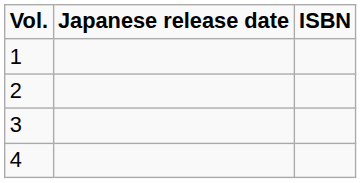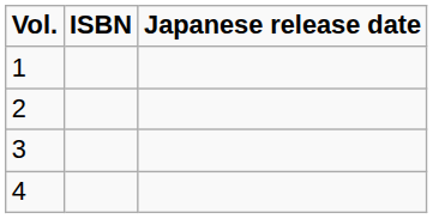 <table class="wikitable">
 <tr>
 <td><strong>Vol.</strong></td>
+<td><strong>ISBN</strong></td>
 <td><strong>Japanese release date</strong></td>
-<td><strong>ISBN</strong></td>
 </tr>
 <tr>
 <td>1</td>
 <td></td>
 <td></td>
 </tr>
 <tr>
 <td>2</td>
 <td></td>
 <td></td>
 </tr>
 <tr>
 <td>3</td>
 <td></td>
 <td></td>
 </tr>
 <tr>
 <td>4</td>
 <td></td>
 <td></td>
 </tr>
 </table>
